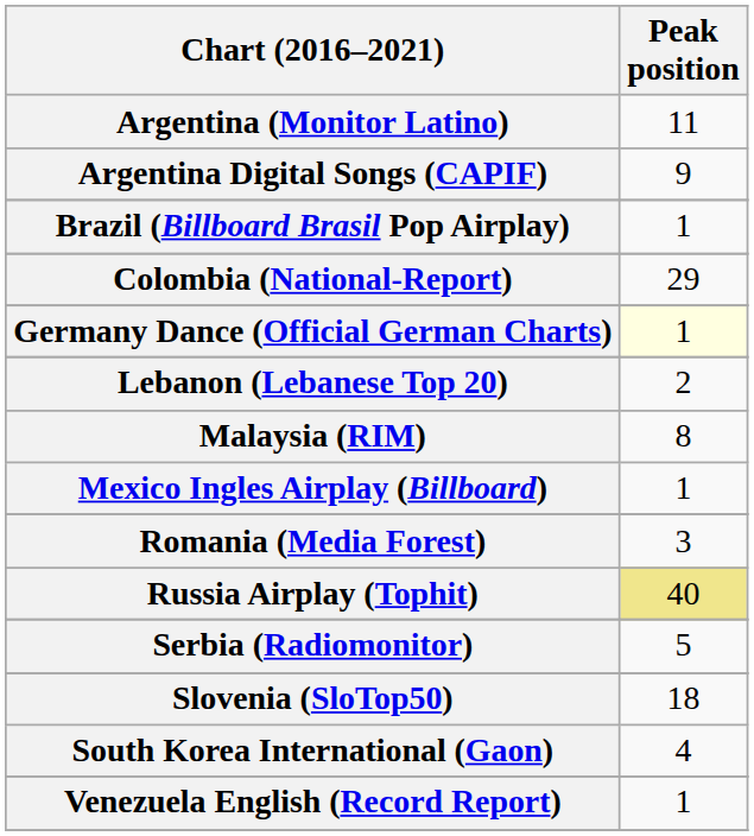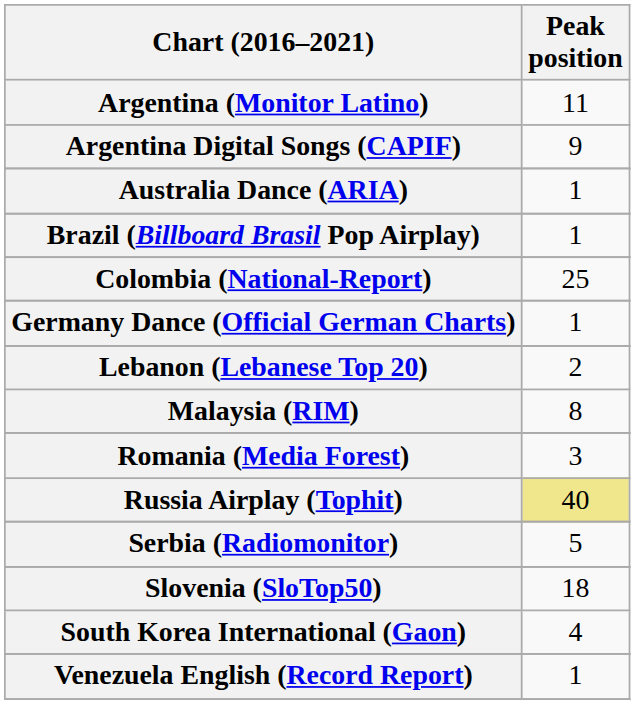 <table class="wikitable sortable plainrowheaders" style="text-align:center">
 <tr>
 <th scope="col">Chart (2016–2021)</th>
 <th scope="col">Peak<br> position</th>
 </tr>
 <tr>
 <th scope="row">Argentina (<a href='#'>Monitor Latino</a>)</th>
 <td>11</td>
 </tr>
 <tr>
 <th scope="row">Argentina Digital Songs (<a href='#'>CAPIF</a>)</th>
 <td>9</td>
 </tr>
 <tr>
+</tr>
+<tr>
+<th scope="row">Australia Dance (<a href='#'>ARIA</a>)</th>
+<td>1</td>
 </tr>
 <tr>
 </tr>
 <tr>
 </tr>
 <tr>
 </tr>
 <tr>
 </tr>
 <tr>
 <th scope="row">Brazil (<em><a href='#'>Billboard Brasil</a></em> Pop Airplay)</th>
 <td>1</td>
 </tr>
 <tr>
 </tr>
 <tr>
 </tr>
 <tr>
 </tr>
 <tr>
 </tr>
 <tr>
 <th scope="row">Colombia (<a href='#'>National-Report</a>)</th>
-<td>29</td>
+<td>25</td>
 </tr>
 <tr>
 </tr>
 <tr>
 </tr>
 <tr>
 </tr>
 <tr>
 </tr>
 <tr>
 </tr>
 <tr>
 </tr>
 <tr>
 </tr>
 <tr>
 <th scope="row">Germany Dance (<a href='#'>Official German Charts</a>)</th>
-<td style="background: lightyellow;">1</td>
+<td>1</td>
 </tr>
 <tr>
 </tr>
 <tr>
 </tr>
 <tr>
 </tr>
 <tr>
 </tr>
 <tr>
 </tr>
 <tr>
 </tr>
 <tr>
 </tr>
 <tr>
 <th scope="row">Lebanon (<a href='#'>Lebanese Top 20</a>)</th>
 <td>2</td>
 </tr>
 <tr>
 <th scope="row">Malaysia (<a href='#'>RIM</a>)</th>
 <td>8</td>
-</tr>
-<tr>
-<th scope="row"><a href='#'>Mexico Ingles Airplay</a> (<em><a href='#'>Billboard</a></em>)</th>
-<td>1</td>
 </tr>
 <tr>
 </tr>
 <tr>
 </tr>
 <tr>
 </tr>
 <tr>
 </tr>
 <tr>
 </tr>
 <tr>
 </tr>
 <tr>
 <th scope="row">Romania (<a href='#'>Media Forest</a>)</th>
 <td>3</td>
 </tr>
 <tr>
 <th scope="row">Russia Airplay (<a href='#'>Tophit</a>)</th>
 <td style="background: khaki;">40</td>
 </tr>
 <tr>
 </tr>
 <tr>
 <th scope="row">Serbia (<a href='#'>Radiomonitor</a>)</th>
 <td>5</td>
 </tr>
 <tr>
 </tr>
 <tr>
 </tr>
 <tr>
 <th scope="row">Slovenia (<a href='#'>SloTop50</a>)</th>
 <td>18</td>
 </tr>
 <tr>
 <th scope="row">South Korea International (<a href='#'>Gaon</a>)</th>
 <td>4</td>
 </tr>
 <tr>
 </tr>
 <tr>
 </tr>
 <tr>
 </tr>
 <tr>
 </tr>
 <tr>
 </tr>
 <tr>
 </tr>
 <tr>
 </tr>
 <tr>
 </tr>
 <tr>
 </tr>
 <tr>
 </tr>
 <tr>
 </tr>
 <tr>
 </tr>
 <tr>
 </tr>
 <tr>
 <th scope="row">Venezuela English (<a href='#'>Record Report</a>)</th>
 <td>1</td>
 </tr>
 <tr>
 </tr>
 </table>
